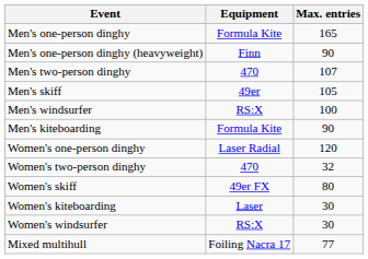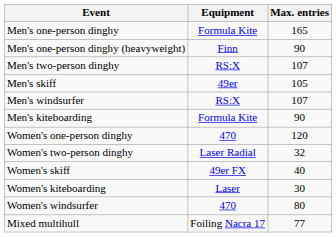 <table class=wikitable>
 <tr>
 <th>Event</th>
 <th>Equipment</th>
 <th>Max. entries</th>
 </tr>
 <tr>
 <td>Men's one-person dinghy</td>
 <td align=center><a href='#'>Formula Kite</a></td>
 <td align=center>165</td>
 </tr>
 <tr>
 <td>Men's one-person dinghy (heavyweight)</td>
 <td align=center><a href='#'>Finn</a></td>
 <td align=center>90</td>
 </tr>
 <tr>
 <td>Men's two-person dinghy</td>
-<td align=center><a href='#'>470</a></td>
+<td align=center><a href='#'>RS:X</a></td>
 <td align=center>107</td>
 </tr>
 <tr>
 <td>Men's skiff</td>
 <td align=center><a href='#'>49er</a></td>
 <td align=center>105</td>
 </tr>
 <tr>
 <td>Men's windsurfer</td>
 <td align=center><a href='#'>RS:X</a></td>
-<td align=center>100</td>
+<td align=center>107</td>
 </tr>
 <tr>
 <td>Men's kiteboarding</td>
 <td align=center><a href='#'>Formula Kite</a></td>
 <td align=center>90</td>
 </tr>
 <tr>
 <td>Women's one-person dinghy</td>
-<td align=center><a href='#'>Laser Radial</a></td>
+<td align=center><a href='#'>470</a></td>
 <td align=center>120</td>
 </tr>
 <tr>
 <td>Women's two-person dinghy</td>
-<td align=center><a href='#'>470</a></td>
+<td align=center><a href='#'>Laser Radial</a></td>
 <td align=center>32</td>
 </tr>
 <tr>
 <td>Women's skiff</td>
 <td align=center><a href='#'>49er FX</a></td>
-<td align=center>80</td>
+<td align=center>40</td>
 </tr>
 <tr>
 <td>Women's kiteboarding</td>
 <td align=center><a href='#'>Laser</a></td>
 <td align=center>30</td>
 </tr>
 <tr>
 <td>Women's windsurfer</td>
-<td align=center><a href='#'>RS:X</a></td>
-<td align=center>30</td>
+<td align=center><a href='#'>470</a></td>
+<td align=center>80</td>
 </tr>
 <tr>
 <td>Mixed multihull</td>
 <td align=center>Foiling <a href='#'>Nacra 17</a></td>
 <td align=center>77</td>
 </tr>
 </table>
